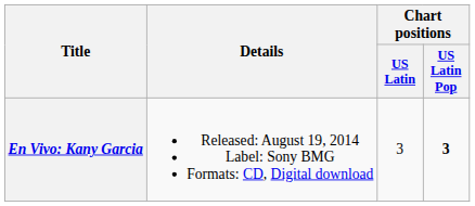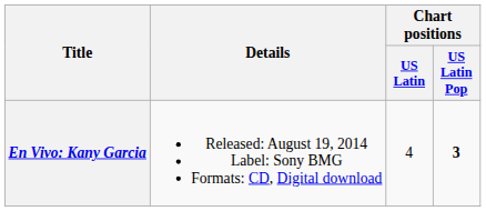 <table class="wikitable plainrowheaders" style="text-align:center;">
 <tr>
 <th scope="col" rowspan="2">Title</th>
 <th scope="col" rowspan="2">Details</th>
 <th scope="col" colspan="2">Chart positions</th>
 </tr>
 <tr>
 <th scope="col" style="width:3em;font-size:90%"><a href='#'>US<br>Latin</a><br></th>
 <th scope="col" style="width:3em;font-size:90%"><a href='#'>US<br>Latin<br>Pop</a><br></th>
 </tr>
 <tr>
 <th scope="row"><em><a href='#'>En Vivo: Kany Garcia</a></em></th>
 <td><br><ul><li>Released: August 19, 2014</li><li>Label: Sony BMG</li><li>Formats: <a href='#'>CD</a>, <a href='#'>Digital download</a></li></ul></td>
-<td>3</td>
+<td>4</td>
 <td><strong>3</strong></td>
 </tr>
 </table>
